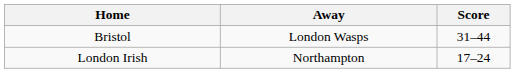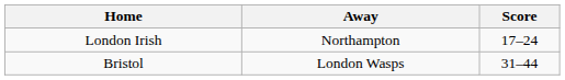 <table class="wikitable" style="text-align: center">
 <tr>
 <th width=250>Home</th>
 <th width=250>Away</th>
 <th width=80>Score</th>
 </tr>
 <tr>
+<td>London Irish</td>
+<td>Northampton</td>
+<td>17–24</td>
+</tr>
+<tr>
 <td>Bristol</td>
 <td>London Wasps</td>
 <td>31–44</td>
 </tr>
-<tr>
-<td>London Irish</td>
-<td>Northampton</td>
-<td>17–24</td>
-</tr>
 </table>
